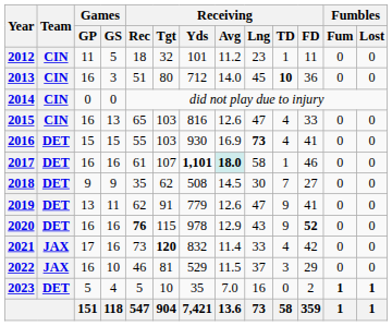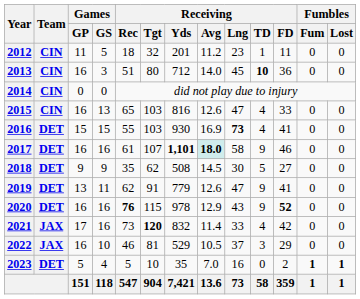 <table class="wikitable" style="text-align:center;">
 <tr>
 <th rowspan="2">Year</th>
 <th rowspan="2">Team</th>
 <th colspan="2">Games</th>
 <th colspan="7">Receiving</th>
 <th colspan="2">Fumbles</th>
 </tr>
 <tr>
 <th>GP</th>
 <th>GS</th>
 <th>Rec</th>
 <th>Tgt</th>
 <th>Yds</th>
 <th>Avg</th>
 <th>Lng</th>
 <th>TD</th>
 <th>FD</th>
 <th>Fum</th>
 <th>Lost</th>
 </tr>
 <tr>
 <th><a href='#'>2012</a></th>
 <th><a href='#'>CIN</a></th>
 <td>11</td>
 <td>5</td>
 <td>18</td>
 <td>32</td>
-<td>101</td>
+<td>201</td>
 <td>11.2</td>
 <td>23</td>
 <td>1</td>
 <td>11</td>
 <td>0</td>
 <td>0</td>
 </tr>
 <tr>
 <th><a href='#'>2013</a></th>
 <th><a href='#'>CIN</a></th>
 <td>16</td>
 <td>3</td>
 <td>51</td>
 <td>80</td>
 <td>712</td>
 <td>14.0</td>
 <td>45</td>
 <td><strong>10</strong></td>
 <td>36</td>
 <td>0</td>
 <td>0</td>
 </tr>
 <tr>
 <th><a href='#'>2014</a></th>
 <th><a href='#'>CIN</a></th>
 <td>0</td>
 <td>0</td>
 <td colspan="9"><em>did not play due to injury</em></td>
 </tr>
 <tr>
 <th><a href='#'>2015</a></th>
 <th><a href='#'>CIN</a></th>
 <td>16</td>
 <td>13</td>
 <td>65</td>
 <td>103</td>
 <td>816</td>
 <td>12.6</td>
 <td>47</td>
 <td>4</td>
 <td>33</td>
 <td>0</td>
 <td>0</td>
 </tr>
 <tr>
 <th><a href='#'>2016</a></th>
 <th><a href='#'>DET</a></th>
 <td>15</td>
 <td>15</td>
 <td>55</td>
 <td>103</td>
 <td>930</td>
 <td>16.9</td>
 <td><strong>73</strong></td>
 <td>4</td>
 <td>41</td>
 <td>0</td>
 <td>0</td>
 </tr>
 <tr>
 <th><a href='#'>2017</a></th>
 <th><a href='#'>DET</a></th>
 <td>16</td>
 <td>16</td>
 <td>61</td>
 <td>107</td>
 <td><strong>1,101</strong></td>
 <td style="background:#cfecec;"><strong>18.0</strong></td>
 <td>58</td>
-<td>1</td>
+<td>9</td>
 <td>46</td>
 <td>0</td>
 <td>0</td>
 </tr>
 <tr>
 <th><a href='#'>2018</a></th>
 <th><a href='#'>DET</a></th>
 <td>9</td>
 <td>9</td>
 <td>35</td>
 <td>62</td>
 <td>508</td>
 <td>14.5</td>
 <td>30</td>
-<td>7</td>
+<td>5</td>
 <td>27</td>
 <td>0</td>
 <td>0</td>
 </tr>
 <tr>
 <th><a href='#'>2019</a></th>
 <th><a href='#'>DET</a></th>
 <td>13</td>
 <td>11</td>
 <td>62</td>
 <td>91</td>
 <td>779</td>
 <td>12.6</td>
 <td>47</td>
 <td>9</td>
 <td>41</td>
 <td>0</td>
 <td>0</td>
 </tr>
 <tr>
 <th><a href='#'>2020</a></th>
 <th><a href='#'>DET</a></th>
 <td>16</td>
 <td>16</td>
 <td><strong>76</strong></td>
 <td>115</td>
 <td>978</td>
 <td>12.9</td>
 <td>43</td>
 <td>9</td>
 <td><strong>52</strong></td>
 <td>0</td>
 <td>0</td>
 </tr>
 <tr>
 <th><a href='#'>2021</a></th>
 <th><a href='#'>JAX</a></th>
 <td>17</td>
 <td>16</td>
 <td>73</td>
 <td><strong>120</strong></td>
 <td>832</td>
 <td>11.4</td>
 <td>33</td>
 <td>4</td>
 <td>42</td>
 <td>0</td>
 <td>0</td>
 </tr>
 <tr>
 <th><a href='#'>2022</a></th>
 <th><a href='#'>JAX</a></th>
 <td>16</td>
 <td>10</td>
 <td>46</td>
 <td>81</td>
 <td>529</td>
-<td>11.5</td>
+<td>10.5</td>
 <td>37</td>
 <td>3</td>
 <td>29</td>
 <td>0</td>
 <td>0</td>
 </tr>
 <tr>
 <th><a href='#'>2023</a></th>
 <th><a href='#'>DET</a></th>
 <td>5</td>
 <td>4</td>
 <td>5</td>
 <td>10</td>
 <td>35</td>
 <td>7.0</td>
 <td>16</td>
 <td>0</td>
 <td>2</td>
 <td><strong>1</strong></td>
 <td><strong>1</strong></td>
 </tr>
 <tr>
 <th colspan="2"></th>
 <th>151</th>
 <th>118</th>
 <th>547</th>
 <th>904</th>
 <th>7,421</th>
 <th>13.6</th>
 <th>73</th>
 <th>58</th>
 <th>359</th>
 <th>1</th>
 <th>1</th>
 </tr>
 </table>
